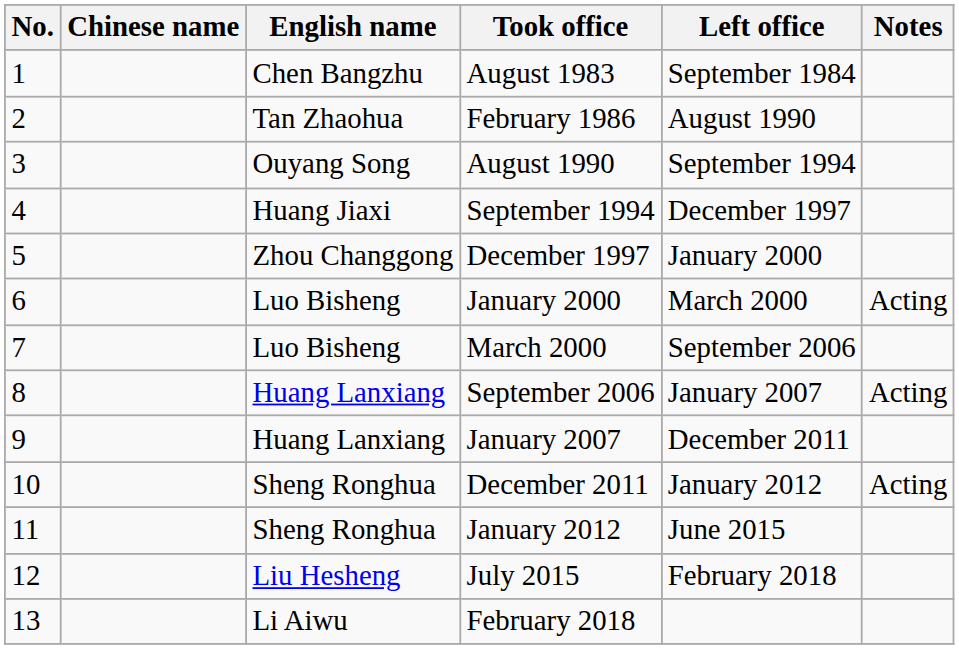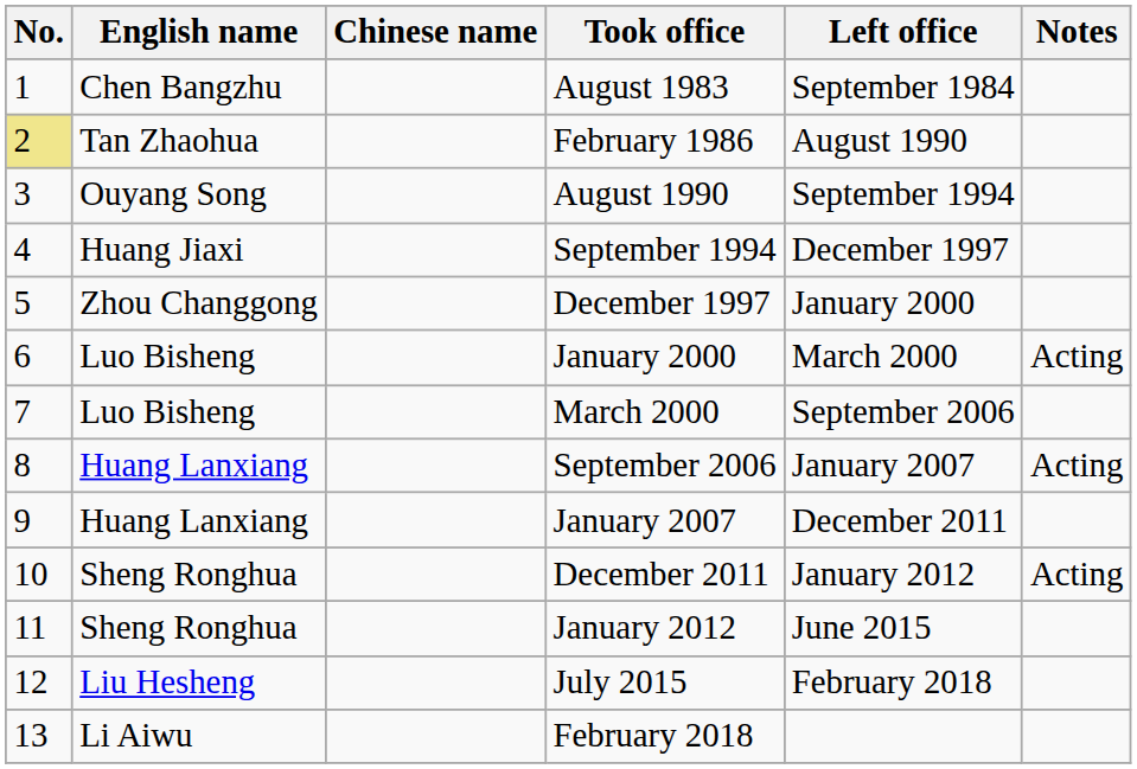 <table class="wikitable">
 <tr>
 <th>No.</th>
+<th>English name</th>
 <th>Chinese name</th>
-<th>English name</th>
 <th>Took office</th>
 <th>Left office</th>
 <th>Notes</th>
 </tr>
 <tr>
 <td>1</td>
+<td>Chen Bangzhu</td>
 <td></td>
-<td>Chen Bangzhu</td>
 <td>August 1983</td>
 <td>September 1984</td>
 <td></td>
 </tr>
 <tr>
-<td>2</td>
+<td style="background: khaki;">2</td>
+<td>Tan Zhaohua</td>
 <td></td>
-<td>Tan Zhaohua</td>
 <td>February 1986</td>
 <td>August 1990</td>
 <td></td>
 </tr>
 <tr>
 <td>3</td>
+<td>Ouyang Song</td>
 <td></td>
-<td>Ouyang Song</td>
 <td>August 1990</td>
 <td>September 1994</td>
 <td></td>
 </tr>
 <tr>
 <td>4</td>
+<td>Huang Jiaxi</td>
 <td></td>
-<td>Huang Jiaxi</td>
 <td>September 1994</td>
 <td>December 1997</td>
 <td></td>
 </tr>
 <tr>
 <td>5</td>
+<td>Zhou Changgong</td>
 <td></td>
-<td>Zhou Changgong</td>
 <td>December 1997</td>
 <td>January 2000</td>
 <td></td>
 </tr>
 <tr>
 <td>6</td>
+<td>Luo Bisheng</td>
 <td></td>
-<td>Luo Bisheng</td>
 <td>January 2000</td>
 <td>March 2000</td>
 <td>Acting</td>
 </tr>
 <tr>
 <td>7</td>
+<td>Luo Bisheng</td>
 <td></td>
-<td>Luo Bisheng</td>
 <td>March 2000</td>
 <td>September 2006</td>
 <td></td>
 </tr>
 <tr>
 <td>8</td>
+<td><a href='#'>Huang Lanxiang</a></td>
 <td></td>
-<td><a href='#'>Huang Lanxiang</a></td>
 <td>September 2006</td>
 <td>January 2007</td>
 <td>Acting</td>
 </tr>
 <tr>
 <td>9</td>
+<td>Huang Lanxiang</td>
 <td></td>
-<td>Huang Lanxiang</td>
 <td>January 2007</td>
 <td>December 2011</td>
 <td></td>
 </tr>
 <tr>
 <td>10</td>
+<td>Sheng Ronghua</td>
 <td></td>
-<td>Sheng Ronghua</td>
 <td>December 2011</td>
 <td>January 2012</td>
 <td>Acting</td>
 </tr>
 <tr>
 <td>11</td>
+<td>Sheng Ronghua</td>
 <td></td>
-<td>Sheng Ronghua</td>
 <td>January 2012</td>
 <td>June 2015</td>
 <td></td>
 </tr>
 <tr>
 <td>12</td>
+<td><a href='#'>Liu Hesheng</a></td>
 <td></td>
-<td><a href='#'>Liu Hesheng</a></td>
 <td>July 2015</td>
 <td>February 2018</td>
 <td></td>
 </tr>
 <tr>
 <td>13</td>
+<td>Li Aiwu</td>
 <td></td>
-<td>Li Aiwu</td>
 <td>February 2018</td>
 <td></td>
 <td></td>
 </tr>
 </table>
